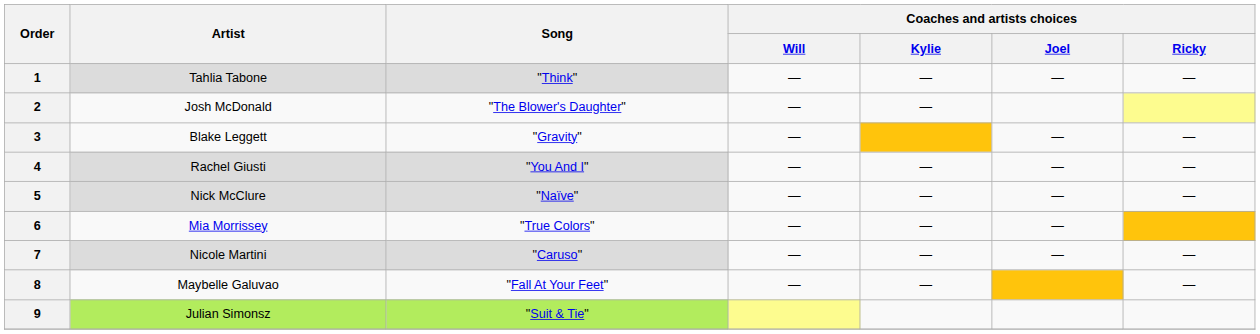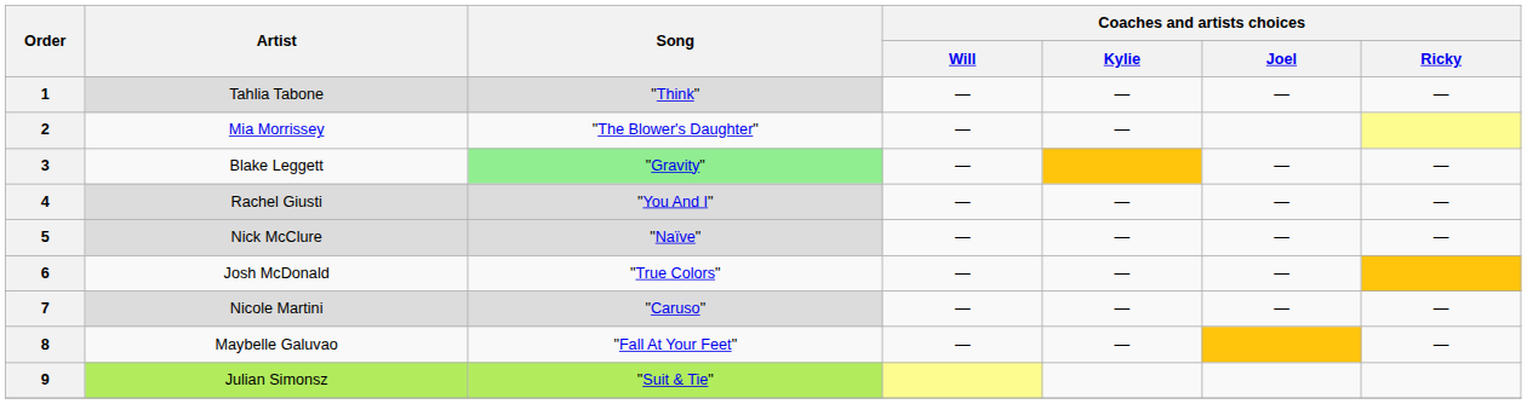 <table class="wikitable" style="text-align:center; line-height:30px; width:100%;">
 <tr>
 <th scope="col" rowspan="2" style="width:05%;">Order</th>
 <th scope="col" rowspan="2" style="width:24%;">Artist</th>
 <th scope="col" rowspan="2" style="width:26%;">Song</th>
 <th colspan="4" style="width:40%;">Coaches and artists choices</th>
 </tr>
 <tr>
 <th style="width:10%;"><a href='#'>Will</a></th>
 <th style="width:10%;"><a href='#'>Kylie</a></th>
 <th style="width:10%;"><a href='#'>Joel</a></th>
 <th style="width:10%;"><a href='#'>Ricky</a></th>
 </tr>
 <tr>
 <th scope="col">1</th>
 <td style="background:#DCDCDC;">Tahlia Tabone</td>
 <td style="background:#DCDCDC;">"<a href='#'>Think</a>"</td>
 <td>—</td>
 <td>—</td>
 <td>—</td>
 <td>—</td>
 </tr>
 <tr>
 <th scope="col">2</th>
-<td>Josh McDonald</td>
+<td><a href='#'>Mia Morrissey</a></td>
 <td>"<a href='#'>The Blower's Daughter</a>"</td>
 <td>—</td>
 <td>—</td>
 <td><strong></strong></td>
 <td style="background:#fdfc8f;"><strong></strong></td>
 </tr>
 <tr>
 <th scope="col">3</th>
 <td>Blake Leggett</td>
-<td>"<a href='#'>Gravity</a>"</td>
+<td style="background: lightgreen;">"<a href='#'>Gravity</a>"</td>
 <td>—</td>
 <td style="background:#FFC40C;"><strong></strong></td>
 <td>—</td>
 <td>—</td>
 </tr>
 <tr>
 <th scope="col">4</th>
 <td style="background:#DCDCDC;">Rachel Giusti</td>
 <td style="background:#DCDCDC;">"<a href='#'>You And I</a>"</td>
 <td>—</td>
 <td>—</td>
 <td>—</td>
 <td>—</td>
 </tr>
 <tr>
 <th scope="col">5</th>
 <td style="background:#DCDCDC;">Nick McClure</td>
 <td style="background:#DCDCDC;">"<a href='#'>Naïve</a>"</td>
 <td>—</td>
 <td>—</td>
 <td>—</td>
 <td>—</td>
 </tr>
 <tr>
 <th scope="col">6</th>
-<td><a href='#'>Mia Morrissey</a></td>
+<td>Josh McDonald</td>
 <td>"<a href='#'>True Colors</a>"</td>
 <td>—</td>
 <td>—</td>
 <td>—</td>
 <td style="background:#FFC40C;"><strong></strong></td>
 </tr>
 <tr>
 <th scope="col">7</th>
 <td style="background:#DCDCDC;">Nicole Martini</td>
 <td style="background:#DCDCDC;">"<a href='#'>Caruso</a>"</td>
 <td>—</td>
 <td>—</td>
 <td>—</td>
 <td>—</td>
 </tr>
 <tr>
 <th scope="col">8</th>
 <td>Maybelle Galuvao</td>
 <td>"<a href='#'>Fall At Your Feet</a>"</td>
 <td>—</td>
 <td>—</td>
 <td style="background:#FFC40C;"><strong></strong></td>
 <td>—</td>
 </tr>
 <tr>
 <th scope="col">9</th>
 <td style="background-color:#B2EC5D;">Julian Simonsz</td>
 <td style="background-color:#B2EC5D;">"<a href='#'>Suit & Tie</a>"</td>
 <td style="background:#fdfc8f;"><strong></strong></td>
 <td><strong></strong></td>
 <td><strong></strong></td>
 <td><strong></strong></td>
 </tr>
 <tr>
 </tr>
 </table>
